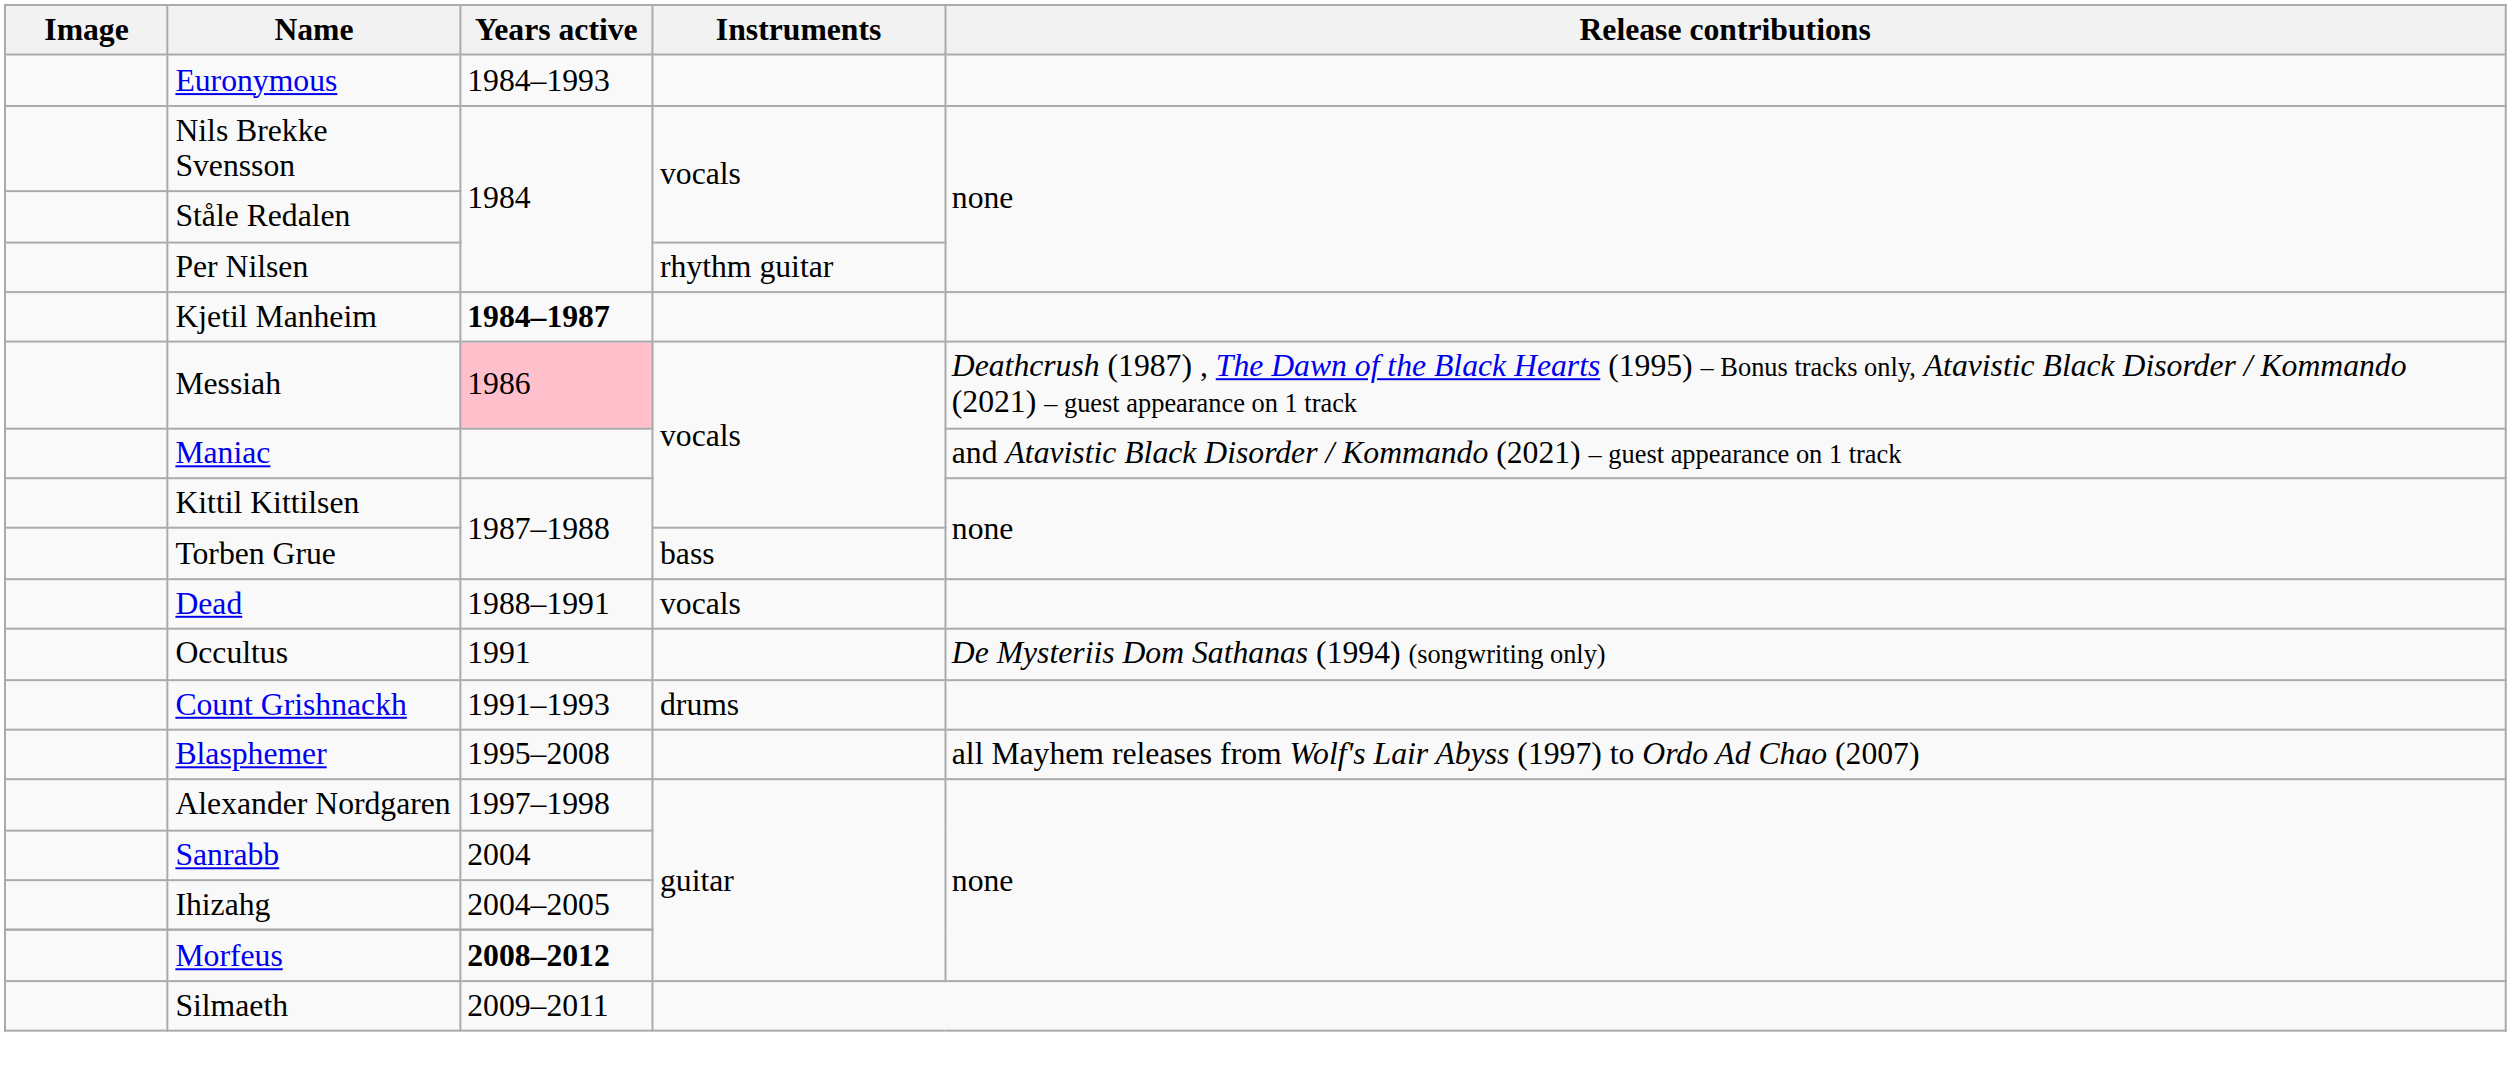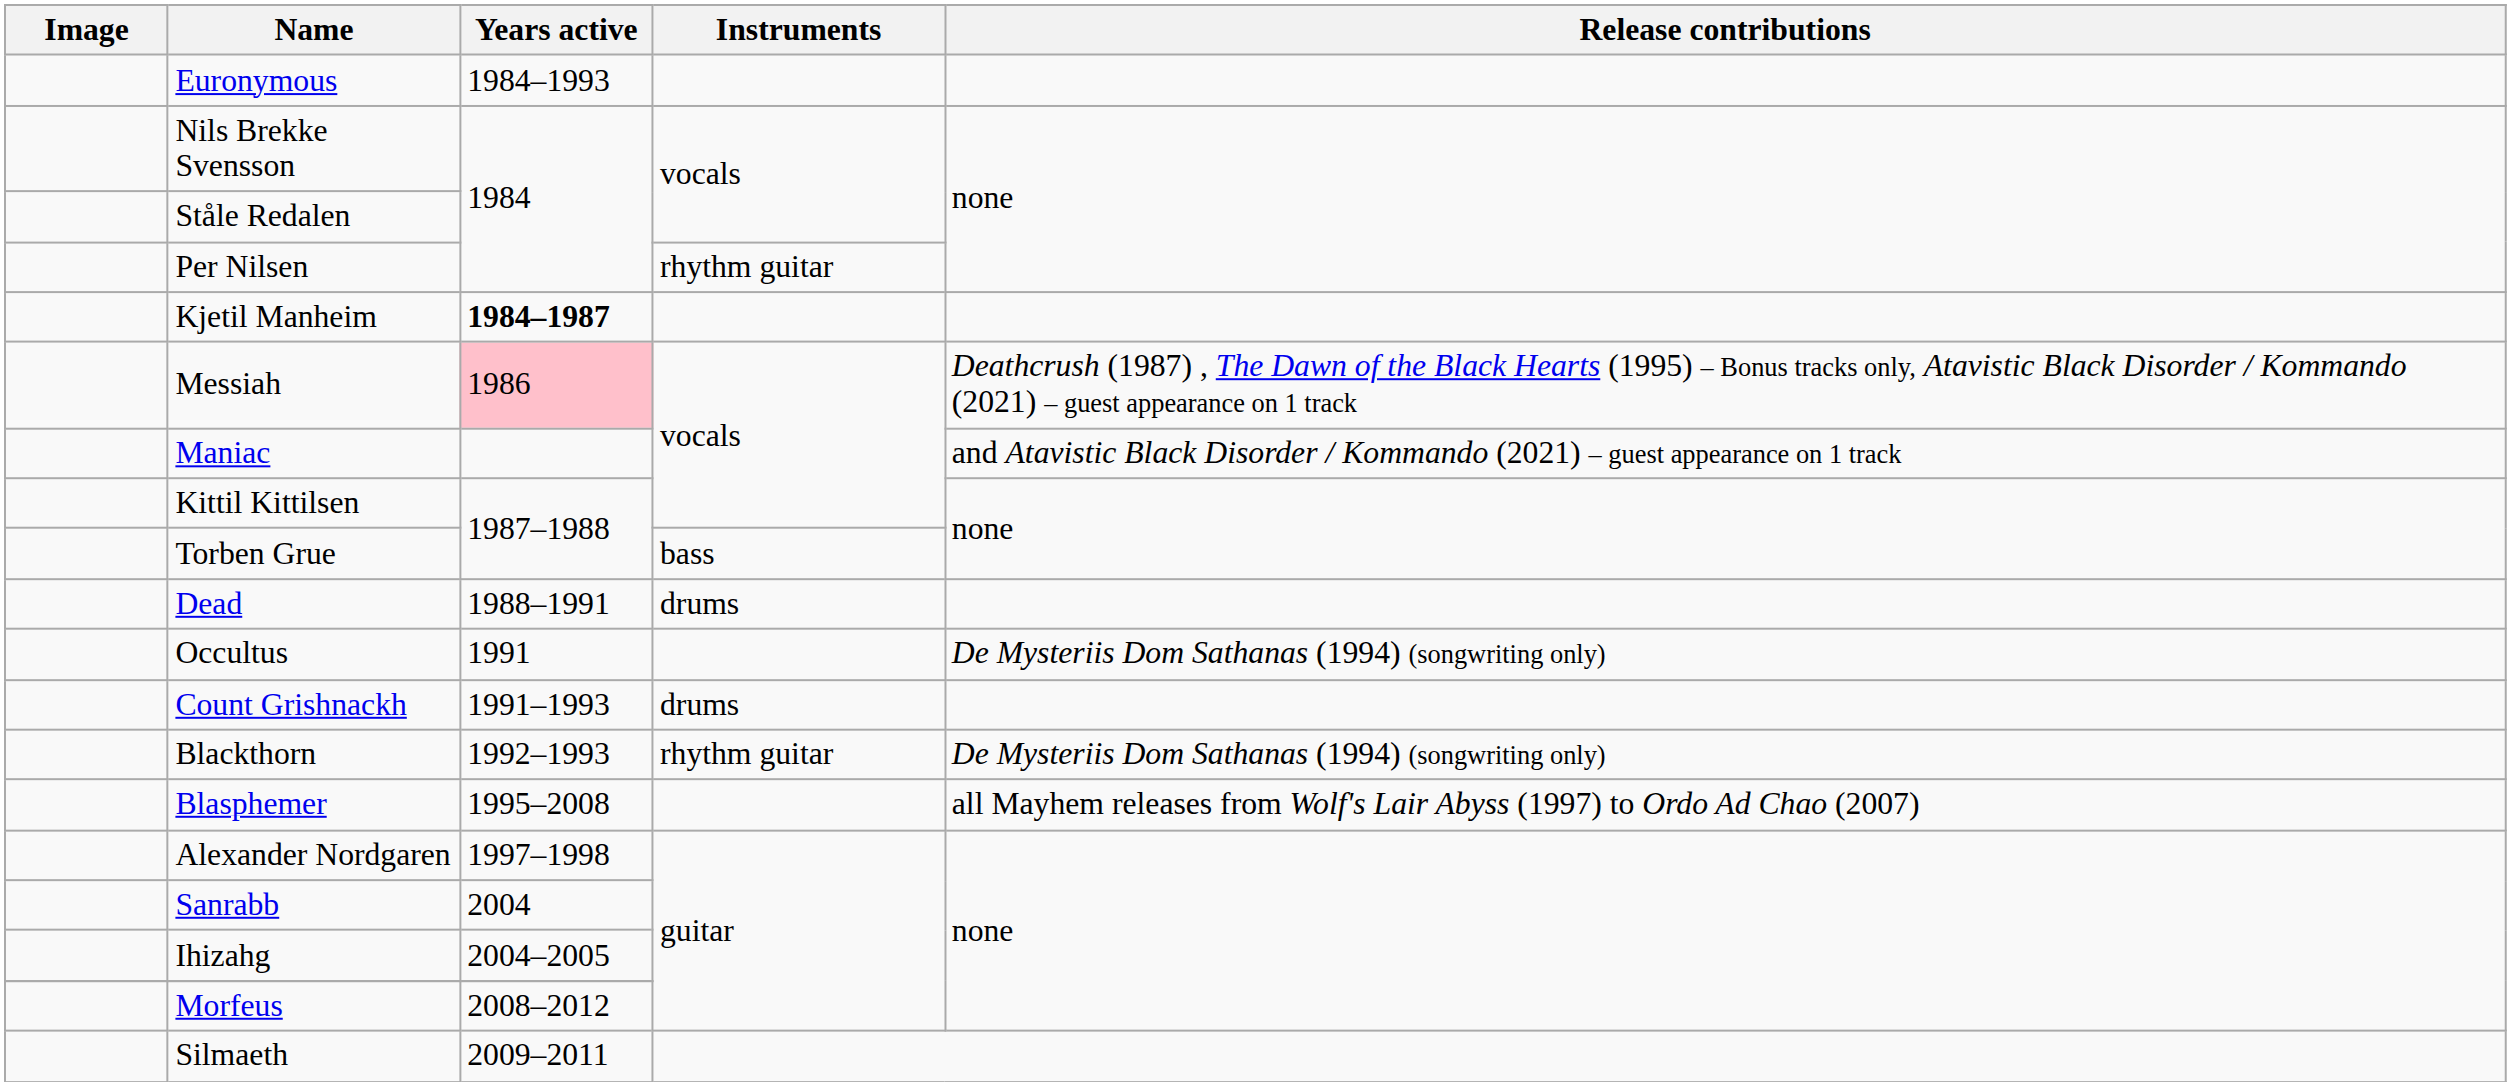 <table class="wikitable" border="1" width=100%>
 <tr>
 <th width="75">Image</th>
 <th width="140">Name</th>
 <th width="90">Years active</th>
 <th width="140">Instruments</th>
 <th>Release contributions</th>
 </tr>
 <tr>
 <td></td>
 <td><a href='#'>Euronymous</a><br></td>
 <td>1984–1993 </td>
 <td></td>
 <td></td>
 </tr>
 <tr>
 <td></td>
 <td>Nils Brekke Svensson</td>
 <td rowspan="3">1984 </td>
 <td rowspan="2">vocals</td>
 <td rowspan="3">none</td>
 </tr>
 <tr>
 <td></td>
 <td>Ståle Redalen</td>
 </tr>
 <tr>
 <td></td>
 <td>Per Nilsen</td>
 <td>rhythm guitar</td>
 </tr>
 <tr>
 <td></td>
 <td>Kjetil Manheim</td>
 <td><strong>1984–1987</strong></td>
 <td></td>
 <td></td>
 </tr>
 <tr>
 <td></td>
 <td>Messiah<br></td>
 <td style="background: pink;">1986</td>
 <td rowspan="3">vocals</td>
 <td><em>Deathcrush</em> (1987) , <em><a href='#'>The Dawn of the Black Hearts</a></em> (1995) <small>– Bonus tracks only,</small> <em>Atavistic Black Disorder / Kommando</em> (2021) <small>– guest appearance on 1 track</small></td>
 </tr>
 <tr>
 <td></td>
 <td><a href='#'>Maniac</a><br></td>
 <td></td>
 <td> and <em>Atavistic Black Disorder / Kommando</em> (2021) <small>– guest appearance on 1 track</small></td>
 </tr>
 <tr>
 <td></td>
 <td>Kittil Kittilsen</td>
 <td rowspan="2">1987–1988 </td>
 <td rowspan="2">none</td>
 </tr>
 <tr>
 <td></td>
 <td>Torben Grue</td>
 <td>bass</td>
 </tr>
 <tr>
 <td></td>
 <td><a href='#'>Dead</a><br></td>
 <td>1988–1991 </td>
-<td>vocals</td>
+<td>drums</td>
 <td></td>
 </tr>
 <tr>
 <td></td>
 <td>Occultus<br></td>
 <td>1991</td>
 <td></td>
 <td><em>De Mysteriis Dom Sathanas</em> (1994)  <small>(songwriting only)</small></td>
 </tr>
 <tr>
 <td></td>
 <td><a href='#'>Count Grishnackh</a><br></td>
 <td>1991–1993</td>
 <td>drums</td>
 <td></td>
+</tr>
+<tr>
+<td></td>
+<td>Blackthorn<br></td>
+<td>1992–1993</td>
+<td>rhythm guitar</td>
+<td><em>De Mysteriis Dom Sathanas</em> (1994)  <small>(songwriting only)</small></td>
 </tr>
 <tr>
 <td></td>
 <td><a href='#'>Blasphemer</a><br></td>
 <td>1995–2008</td>
 <td></td>
 <td>all Mayhem releases from <em>Wolf's Lair Abyss</em> (1997) to <em>Ordo Ad Chao</em> (2007)</td>
 </tr>
 <tr>
 <td></td>
 <td>Alexander Nordgaren</td>
 <td>1997–1998 </td>
 <td rowspan="5">guitar</td>
 <td rowspan="5">none</td>
 </tr>
 <tr>
 <td></td>
 <td><a href='#'>Sanrabb</a><br></td>
 <td>2004 </td>
 </tr>
 <tr>
 <td></td>
 <td>Ihizahg<br></td>
 <td>2004–2005 </td>
 </tr>
 <tr>
 </tr>
 <tr>
 <td></td>
 <td><a href='#'>Morfeus</a><br></td>
-<td><strong>2008–2012 </strong></td>
+<td>2008–2012 </td>
 </tr>
 <tr>
 <td></td>
 <td>Silmaeth<br></td>
 <td>2009–2011 </td>
 </tr>
 </table>
